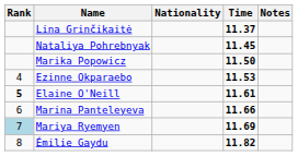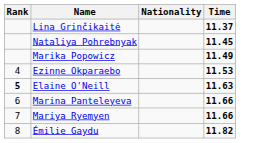 <table class="wikitable sortable" style="text-align:center">
 <tr>
 <th>Rank</th>
 <th>Name</th>
 <th>Nationality</th>
 <th>Time</th>
-<th>Notes</th>
 </tr>
 <tr>
 <td></td>
 <td align=left><a href='#'>Lina Grinčikaitė</a></td>
 <td align=left></td>
 <td><strong>11.37</strong></td>
-<td></td>
 </tr>
 <tr>
 <td></td>
 <td align=left><a href='#'>Nataliya Pohrebnyak</a></td>
 <td align=left></td>
 <td><strong>11.45</strong></td>
-<td></td>
 </tr>
 <tr>
 <td></td>
 <td align=left><a href='#'>Marika Popowicz</a></td>
 <td align=left></td>
-<td><strong>11.50</strong></td>
-<td></td>
+<td><strong>11.49</strong></td>
 </tr>
 <tr>
 <td>4</td>
 <td align=left><a href='#'>Ezinne Okparaebo</a></td>
 <td align=left></td>
 <td><strong>11.53</strong></td>
-<td></td>
 </tr>
 <tr>
 <td><strong>5</strong></td>
 <td align=left><a href='#'>Elaine O'Neill</a></td>
 <td align=left></td>
-<td><strong>11.61</strong></td>
-<td></td>
+<td><strong>11.63</strong></td>
 </tr>
 <tr>
 <td>6</td>
 <td align=left><a href='#'>Marina Panteleyeva</a></td>
 <td align=left></td>
 <td><strong>11.66</strong></td>
-<td></td>
 </tr>
 <tr>
-<td style="background: lightblue;">7</td>
+<td>7</td>
 <td align=left><a href='#'>Mariya Ryemyen</a></td>
 <td align=left></td>
-<td><strong>11.69</strong></td>
-<td></td>
+<td><strong>11.66</strong></td>
 </tr>
 <tr>
 <td>8</td>
 <td align=left><a href='#'>Émilie Gaydu</a></td>
 <td align=left></td>
 <td><strong>11.82</strong></td>
-<td></td>
 </tr>
 </table>
